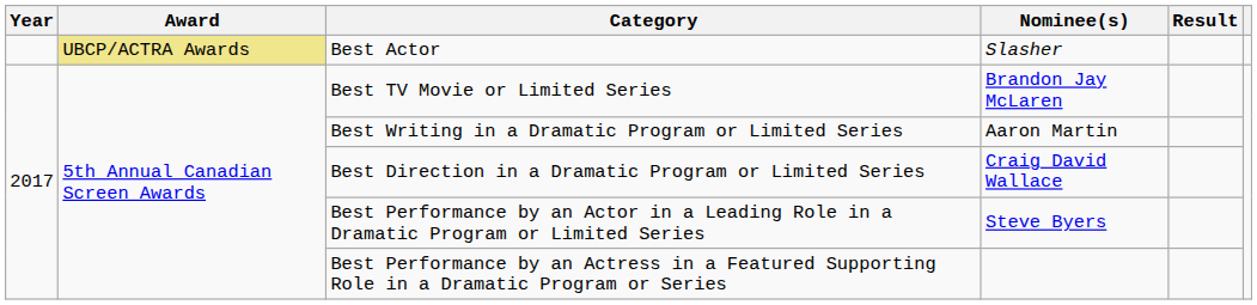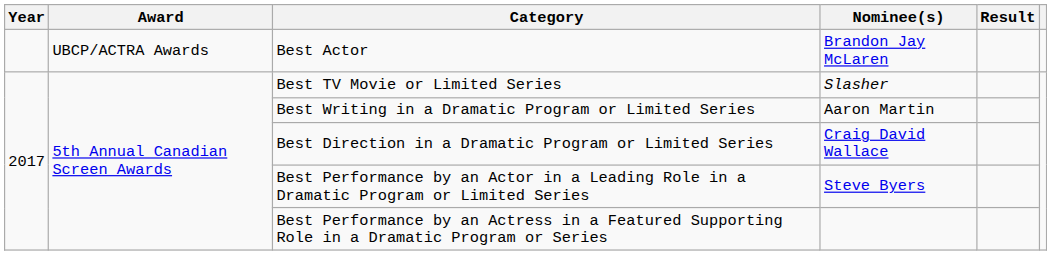 <table class="wikitable sortable" width="100%">
 <tr>
 <th>Year</th>
 <th>Award</th>
 <th>Category</th>
 <th width="15%;">Nominee(s)</th>
 <th>Result</th>
 <th class="unsortable"></th>
 </tr>
 <tr>
 <td></td>
-<td style="background: khaki;">UBCP/ACTRA Awards</td>
+<td>UBCP/ACTRA Awards</td>
 <td>Best Actor</td>
-<td><em>Slasher</em></td>
+<td><a href='#'>Brandon Jay McLaren</a></td>
 <td></td>
 <td></td>
 </tr>
 <tr>
 <td rowspan="5" style="text-align:center;">2017</td>
 <td rowspan="5"><a href='#'>5th Annual Canadian Screen Awards</a></td>
 <td>Best TV Movie or Limited Series</td>
-<td><a href='#'>Brandon Jay McLaren</a></td>
+<td><em>Slasher</em></td>
 <td></td>
 <td rowspan="5"></td>
 </tr>
 <tr>
 <td>Best Writing in a Dramatic Program or Limited Series</td>
 <td>Aaron Martin</td>
 <td></td>
 </tr>
 <tr>
 <td>Best Direction in a Dramatic Program or Limited Series</td>
 <td><a href='#'>Craig David Wallace</a></td>
 <td></td>
 </tr>
 <tr>
 <td>Best Performance by an Actor in a Leading Role in a Dramatic Program or Limited Series</td>
 <td><a href='#'>Steve Byers</a></td>
 <td></td>
 </tr>
 <tr>
 <td>Best Performance by an Actress in a Featured Supporting Role in a Dramatic Program or Series</td>
 <td></td>
 <td></td>
 </tr>
 </table>
